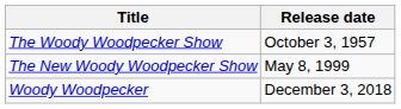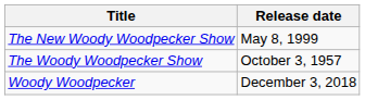 <table class="wikitable">
 <tr>
 <th>Title</th>
 <th>Release date</th>
 </tr>
 <tr>
+<td><em><a href='#'>The New Woody Woodpecker Show</a></em></td>
+<td>May 8, 1999</td>
+</tr>
+<tr>
 <td><em><a href='#'>The Woody Woodpecker Show</a></em></td>
 <td>October 3, 1957</td>
-</tr>
-<tr>
-<td><em><a href='#'>The New Woody Woodpecker Show</a></em></td>
-<td>May 8, 1999</td>
 </tr>
 <tr>
 <td><a href='#'><em>Woody Woodpecker</em></a></td>
 <td>December 3, 2018</td>
 </tr>
 </table>
